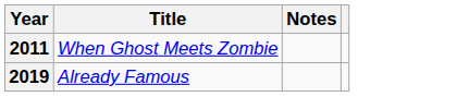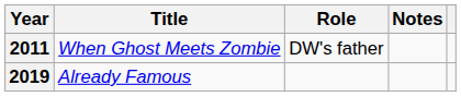 <table class="wikitable sortable plainrowheaders">
 <tr>
 <th scope="col">Year</th>
 <th scope="col">Title</th>
+<th scope="col">Role</th>
 <th scope="col" class="unsortable">Notes</th>
 <th scope="col" class="unsortable"></th>
 </tr>
 <tr>
 <th scope="row" rowspan="1">2011</th>
 <td><em><a href='#'>When Ghost Meets Zombie</a></em></td>
+<td>DW's father</td>
 <td></td>
 <td></td>
 </tr>
 <tr>
 <th scope="row" rowspan="1">2019</th>
 <td><em><a href='#'>Already Famous</a></em></td>
 <td></td>
 <td></td>
+<td></td>
 </tr>
 </table>
